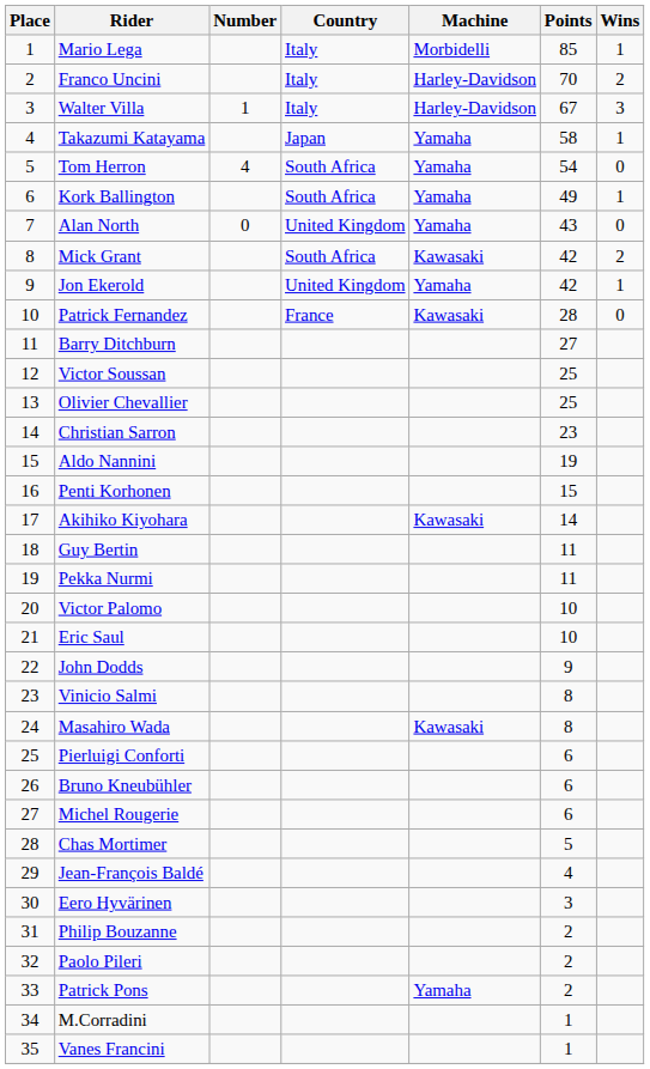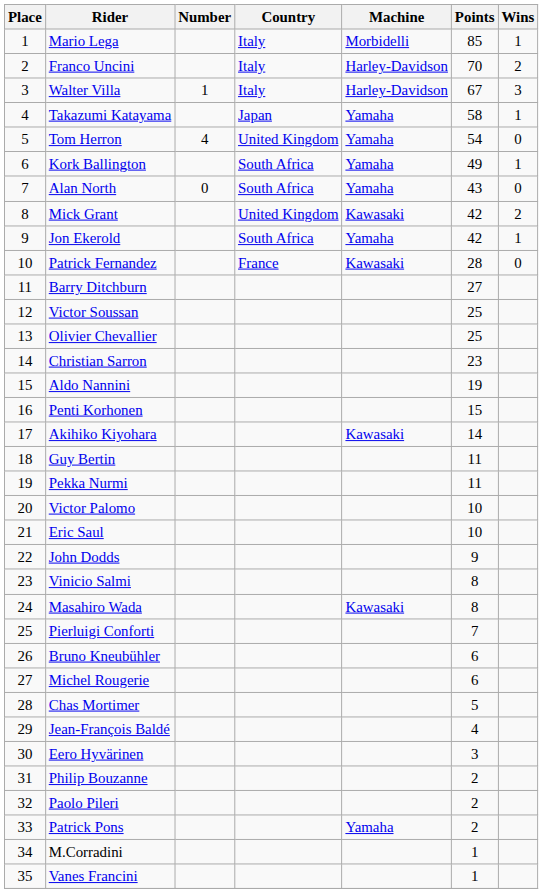 <table class="wikitable" style="font-size: 95%;">
 <tr>
 <th>Place</th>
 <th>Rider</th>
 <th>Number</th>
 <th>Country</th>
 <th>Machine</th>
 <th>Points</th>
 <th>Wins</th>
 </tr>
 <tr>
 <td align="center">1</td>
 <td> <a href='#'>Mario Lega</a></td>
 <td></td>
 <td><a href='#'>Italy</a></td>
 <td><a href='#'>Morbidelli</a></td>
 <td align="center">85</td>
 <td align="center">1</td>
 </tr>
 <tr>
 <td align="center">2</td>
 <td> <a href='#'>Franco Uncini</a></td>
 <td></td>
 <td><a href='#'>Italy</a></td>
 <td><a href='#'>Harley-Davidson</a></td>
 <td align="center">70</td>
 <td align="center">2</td>
 </tr>
 <tr>
 <td align="center">3</td>
 <td> <a href='#'>Walter Villa</a></td>
 <td align="center">1</td>
 <td><a href='#'>Italy</a></td>
 <td><a href='#'>Harley-Davidson</a></td>
 <td align="center">67</td>
 <td align="center">3</td>
 </tr>
 <tr>
 <td align="center">4</td>
 <td> <a href='#'>Takazumi Katayama</a></td>
 <td></td>
 <td><a href='#'>Japan</a></td>
 <td><a href='#'>Yamaha</a></td>
 <td align="center">58</td>
 <td align="center">1</td>
 </tr>
 <tr>
 <td align="center">5</td>
 <td> <a href='#'>Tom Herron</a></td>
 <td align="center">4</td>
-<td><a href='#'>South Africa</a></td>
+<td><a href='#'>United Kingdom</a></td>
 <td><a href='#'>Yamaha</a></td>
 <td align="center">54</td>
 <td align="center">0</td>
 </tr>
 <tr>
 <td align="center">6</td>
 <td> <a href='#'>Kork Ballington</a></td>
 <td></td>
 <td><a href='#'>South Africa</a></td>
 <td><a href='#'>Yamaha</a></td>
 <td align="center">49</td>
 <td align="center">1</td>
 </tr>
 <tr>
 <td align="center">7</td>
 <td> <a href='#'>Alan North</a></td>
 <td align="center">0</td>
-<td><a href='#'>United Kingdom</a></td>
+<td><a href='#'>South Africa</a></td>
 <td><a href='#'>Yamaha</a></td>
 <td align="center">43</td>
 <td align="center">0</td>
 </tr>
 <tr>
 <td align="center">8</td>
 <td> <a href='#'>Mick Grant</a></td>
 <td></td>
-<td><a href='#'>South Africa</a></td>
+<td><a href='#'>United Kingdom</a></td>
 <td><a href='#'>Kawasaki</a></td>
 <td align="center">42</td>
 <td align="center">2</td>
 </tr>
 <tr>
 <td align="center">9</td>
 <td> <a href='#'>Jon Ekerold</a></td>
 <td></td>
-<td><a href='#'>United Kingdom</a></td>
+<td><a href='#'>South Africa</a></td>
 <td><a href='#'>Yamaha</a></td>
 <td align="center">42</td>
 <td align="center">1</td>
 </tr>
 <tr>
 <td align="center">10</td>
 <td> <a href='#'>Patrick Fernandez</a></td>
 <td></td>
 <td><a href='#'>France</a></td>
 <td><a href='#'>Kawasaki</a></td>
 <td align="center">28</td>
 <td align="center">0</td>
 </tr>
 <tr>
 <td align="center">11</td>
 <td><a href='#'>Barry Ditchburn</a></td>
 <td align="center"></td>
 <td></td>
 <td></td>
 <td align="center">27</td>
 <td align="center"></td>
 </tr>
 <tr>
 <td align="center">12</td>
 <td><a href='#'>Victor Soussan</a></td>
 <td align="center"></td>
 <td></td>
 <td></td>
 <td align="center">25</td>
 <td align="center"></td>
 </tr>
 <tr>
 <td align="center">13</td>
 <td><a href='#'>Olivier Chevallier</a></td>
 <td align="center"></td>
 <td></td>
 <td></td>
 <td align="center">25</td>
 <td align="center"></td>
 </tr>
 <tr>
 <td align="center">14</td>
 <td>  <a href='#'>Christian Sarron</a></td>
 <td align="center"></td>
 <td></td>
 <td></td>
 <td align="center">23</td>
 <td align="center"></td>
 </tr>
 <tr>
 <td align="center">15</td>
 <td><a href='#'>Aldo Nannini</a></td>
 <td align="center"></td>
 <td></td>
 <td></td>
 <td align="center">19</td>
 <td align="center"></td>
 </tr>
 <tr>
 <td align="center">16</td>
 <td><a href='#'>Penti Korhonen</a></td>
 <td align="center"></td>
 <td></td>
 <td></td>
 <td align="center">15</td>
 <td align="center"></td>
 </tr>
 <tr>
 <td align="center">17</td>
 <td> <a href='#'>Akihiko Kiyohara</a></td>
 <td align="center"></td>
 <td></td>
 <td><a href='#'>Kawasaki</a></td>
 <td align="center">14</td>
 <td align="center"></td>
 </tr>
 <tr>
 <td align="center">18</td>
 <td><a href='#'>Guy Bertin</a></td>
 <td align="center"></td>
 <td></td>
 <td></td>
 <td align="center">11</td>
 <td align="center"></td>
 </tr>
 <tr>
 <td align="center">19</td>
 <td><a href='#'>Pekka Nurmi</a></td>
 <td align="center"></td>
 <td></td>
 <td></td>
 <td align="center">11</td>
 <td align="center"></td>
 </tr>
 <tr>
 <td align="center">20</td>
 <td><a href='#'>Victor Palomo</a></td>
 <td align="center"></td>
 <td></td>
 <td></td>
 <td align="center">10</td>
 <td align="center"></td>
 </tr>
 <tr>
 <td align="center">21</td>
 <td><a href='#'>Eric Saul</a></td>
 <td align="center"></td>
 <td></td>
 <td></td>
 <td align="center">10</td>
 <td align="center"></td>
 </tr>
 <tr>
 <td align="center">22</td>
 <td><a href='#'>John Dodds</a></td>
 <td align="center"></td>
 <td></td>
 <td></td>
 <td align="center">9</td>
 <td align="center"></td>
 </tr>
 <tr>
 <td align="center">23</td>
 <td><a href='#'>Vinicio Salmi</a></td>
 <td align="center"></td>
 <td></td>
 <td></td>
 <td align="center">8</td>
 <td align="center"></td>
 </tr>
 <tr>
 <td align="center">24</td>
 <td> <a href='#'>Masahiro Wada</a></td>
 <td align="center"></td>
 <td></td>
 <td><a href='#'>Kawasaki</a></td>
 <td align="center">8</td>
 <td align="center"></td>
 </tr>
 <tr>
 <td align="center">25</td>
 <td><a href='#'>Pierluigi Conforti</a></td>
 <td align="center"></td>
 <td></td>
 <td></td>
-<td align="center">6</td>
+<td align="center">7</td>
 <td align="center"></td>
 </tr>
 <tr>
 <td align="center">26</td>
 <td><a href='#'>Bruno Kneubühler</a></td>
 <td align="center"></td>
 <td></td>
 <td></td>
 <td align="center">6</td>
 <td align="center"></td>
 </tr>
 <tr>
 <td align="center">27</td>
 <td><a href='#'>Michel Rougerie</a></td>
 <td align="center"></td>
 <td></td>
 <td></td>
 <td align="center">6</td>
 <td align="center"></td>
 </tr>
 <tr>
 <td align="center">28</td>
 <td><a href='#'>Chas Mortimer</a></td>
 <td align="center"></td>
 <td></td>
 <td></td>
 <td align="center">5</td>
 <td align="center"></td>
 </tr>
 <tr>
 <td align="center">29</td>
 <td> <a href='#'>Jean-François Baldé</a></td>
 <td align="center"></td>
 <td></td>
 <td></td>
 <td align="center">4</td>
 <td align="center"></td>
 </tr>
 <tr>
 <td align="center">30</td>
 <td><a href='#'>Eero Hyvärinen</a></td>
 <td align="center"></td>
 <td></td>
 <td></td>
 <td align="center">3</td>
 <td align="center"></td>
 </tr>
 <tr>
 <td align="center">31</td>
 <td><a href='#'>Philip Bouzanne</a></td>
 <td align="center"></td>
 <td></td>
 <td></td>
 <td align="center">2</td>
 <td align="center"></td>
 </tr>
 <tr>
 <td align="center">32</td>
 <td><a href='#'>Paolo Pileri</a></td>
 <td align="center"></td>
 <td></td>
 <td></td>
 <td align="center">2</td>
 <td align="center"></td>
 </tr>
 <tr>
 <td align="center">33</td>
 <td>  <a href='#'>Patrick Pons</a></td>
 <td align="center"></td>
 <td></td>
 <td><a href='#'>Yamaha</a></td>
 <td align="center">2</td>
 <td align="center"></td>
 </tr>
 <tr>
 <td align="center">34</td>
 <td>M.Corradini</td>
 <td align="center"></td>
 <td></td>
 <td></td>
 <td align="center">1</td>
 <td align="center"></td>
 </tr>
 <tr>
 <td align="center">35</td>
 <td><a href='#'>Vanes Francini</a></td>
 <td align="center"></td>
 <td></td>
 <td></td>
 <td align="center">1</td>
 <td align="center"></td>
 </tr>
 <tr>
 </tr>
 </table>
